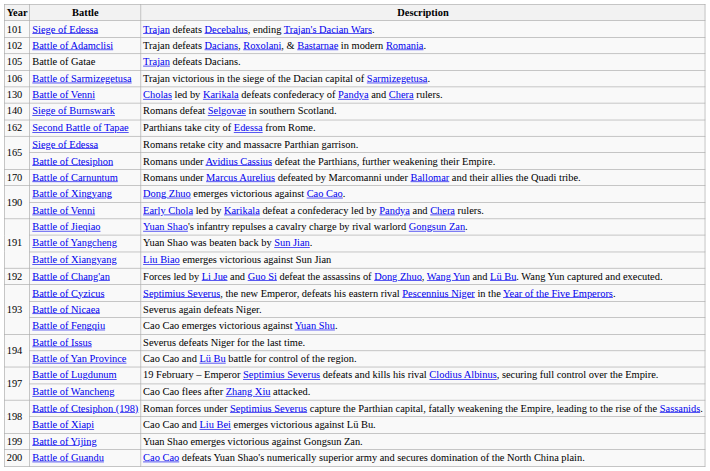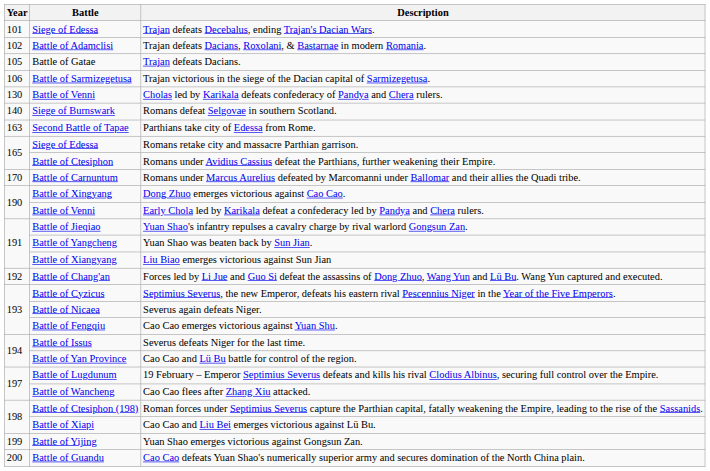 <table class="wikitable sortable">
 <tr>
 <th class="unsortable">Year</th>
 <th class="unsortable">Battle</th>
 <th class="unsortable">Description</th>
 </tr>
 <tr>
 <td>101</td>
 <td><a href='#'>Siege of Edessa</a></td>
 <td><a href='#'>Trajan</a> defeats <a href='#'>Decebalus</a>, ending <a href='#'>Trajan's Dacian Wars</a>.</td>
 </tr>
 <tr>
 <td>102</td>
 <td><a href='#'>Battle of Adamclisi</a></td>
 <td>Trajan defeats <a href='#'>Dacians</a>, <a href='#'>Roxolani</a>, & <a href='#'>Bastarnae</a> in modern <a href='#'>Romania</a>.</td>
 </tr>
 <tr>
 <td>105</td>
 <td>Battle of Gatae</td>
 <td><a href='#'>Trajan</a> defeats Dacians.</td>
 </tr>
 <tr>
 <td>106</td>
 <td><a href='#'>Battle of Sarmizegetusa</a></td>
 <td>Trajan victorious in the siege of the Dacian capital of <a href='#'>Sarmizegetusa</a>.</td>
 </tr>
 <tr>
 <td>130</td>
 <td><a href='#'>Battle of Venni</a></td>
 <td><a href='#'>Cholas</a> led by <a href='#'>Karikala</a> defeats confederacy of <a href='#'>Pandya</a> and <a href='#'>Chera</a> rulers.</td>
 </tr>
 <tr>
 <td>140</td>
 <td><a href='#'>Siege of Burnswark</a></td>
 <td>Romans defeat <a href='#'>Selgovae</a> in southern Scotland.</td>
 </tr>
 <tr>
-<td>162</td>
+<td>163</td>
 <td><a href='#'>Second Battle of Tapae</a></td>
 <td>Parthians take city of <a href='#'>Edessa</a> from Rome.</td>
 </tr>
 <tr>
 <td rowspan="2">165</td>
 <td><a href='#'>Siege of Edessa</a></td>
 <td>Romans retake city and massacre Parthian garrison.</td>
 </tr>
 <tr>
 <td><a href='#'>Battle of Ctesiphon</a></td>
 <td>Romans under <a href='#'>Avidius Cassius</a> defeat the Parthians, further weakening their Empire.</td>
 </tr>
 <tr>
 <td>170</td>
 <td><a href='#'>Battle of Carnuntum</a></td>
 <td>Romans under <a href='#'>Marcus Aurelius</a> defeated by Marcomanni under <a href='#'>Ballomar</a> and their allies the Quadi tribe.</td>
 </tr>
 <tr>
 <td rowspan="2">190</td>
 <td><a href='#'>Battle of Xingyang</a></td>
 <td><a href='#'>Dong Zhuo</a> emerges victorious against <a href='#'>Cao Cao</a>.</td>
 </tr>
 <tr>
 <td><a href='#'>Battle of Venni</a></td>
 <td><a href='#'>Early Chola</a> led by <a href='#'>Karikala</a> defeat a confederacy led by <a href='#'>Pandya</a> and <a href='#'>Chera</a> rulers.</td>
 </tr>
 <tr>
 <td rowspan="3">191</td>
 <td><a href='#'>Battle of Jieqiao</a></td>
 <td><a href='#'>Yuan Shao</a>'s infantry repulses a cavalry charge by rival warlord <a href='#'>Gongsun Zan</a>.</td>
 </tr>
 <tr>
 <td><a href='#'>Battle of Yangcheng</a></td>
 <td>Yuan Shao was beaten back by <a href='#'>Sun Jian</a>.</td>
 </tr>
 <tr>
 <td><a href='#'>Battle of Xiangyang</a></td>
 <td><a href='#'>Liu Biao</a> emerges victorious against Sun Jian</td>
 </tr>
 <tr>
 <td>192</td>
 <td><a href='#'>Battle of Chang'an</a></td>
 <td>Forces led by <a href='#'>Li Jue</a> and <a href='#'>Guo Si</a> defeat the assassins of <a href='#'>Dong Zhuo</a>, <a href='#'>Wang Yun</a> and <a href='#'>Lü Bu</a>. Wang Yun captured and executed.</td>
 </tr>
 <tr>
 <td rowspan="3">193</td>
 <td><a href='#'>Battle of Cyzicus</a></td>
 <td><a href='#'>Septimius Severus</a>, the new Emperor, defeats his eastern rival <a href='#'>Pescennius Niger</a> in the <a href='#'>Year of the Five Emperors</a>.</td>
 </tr>
 <tr>
 <td><a href='#'>Battle of Nicaea</a></td>
 <td>Severus again defeats Niger.</td>
 </tr>
 <tr>
 <td><a href='#'>Battle of Fengqiu</a></td>
 <td>Cao Cao emerges victorious against <a href='#'>Yuan Shu</a>.</td>
 </tr>
 <tr>
 <td rowspan="2">194</td>
 <td><a href='#'>Battle of Issus</a></td>
 <td>Severus defeats Niger for the last time.</td>
 </tr>
 <tr>
 <td><a href='#'>Battle of Yan Province</a></td>
 <td>Cao Cao and <a href='#'>Lü Bu</a> battle for control of the region.</td>
 </tr>
 <tr>
 <td rowspan="2">197</td>
 <td><a href='#'>Battle of Lugdunum</a></td>
 <td>19 February – Emperor <a href='#'>Septimius Severus</a> defeats and kills his rival <a href='#'>Clodius Albinus</a>, securing full control over the Empire.</td>
 </tr>
 <tr>
 <td><a href='#'>Battle of Wancheng</a></td>
 <td>Cao Cao flees after <a href='#'>Zhang Xiu</a> attacked.</td>
 </tr>
 <tr>
 <td rowspan="2">198</td>
 <td><a href='#'>Battle of Ctesiphon (198)</a></td>
 <td>Roman forces under <a href='#'>Septimius Severus</a> capture the Parthian capital, fatally weakening the Empire, leading to the rise of the <a href='#'>Sassanids</a>.</td>
 </tr>
 <tr>
 <td><a href='#'>Battle of Xiapi</a></td>
 <td>Cao Cao and <a href='#'>Liu Bei</a> emerges victorious against Lü Bu.</td>
 </tr>
 <tr>
 <td>199</td>
 <td><a href='#'>Battle of Yijing</a></td>
 <td>Yuan Shao emerges victorious against Gongsun Zan.</td>
 </tr>
 <tr>
 <td>200</td>
 <td><a href='#'>Battle of Guandu</a></td>
 <td><a href='#'>Cao Cao</a> defeats Yuan Shao's numerically superior army and secures domination of the North China plain.</td>
 </tr>
 </table>
